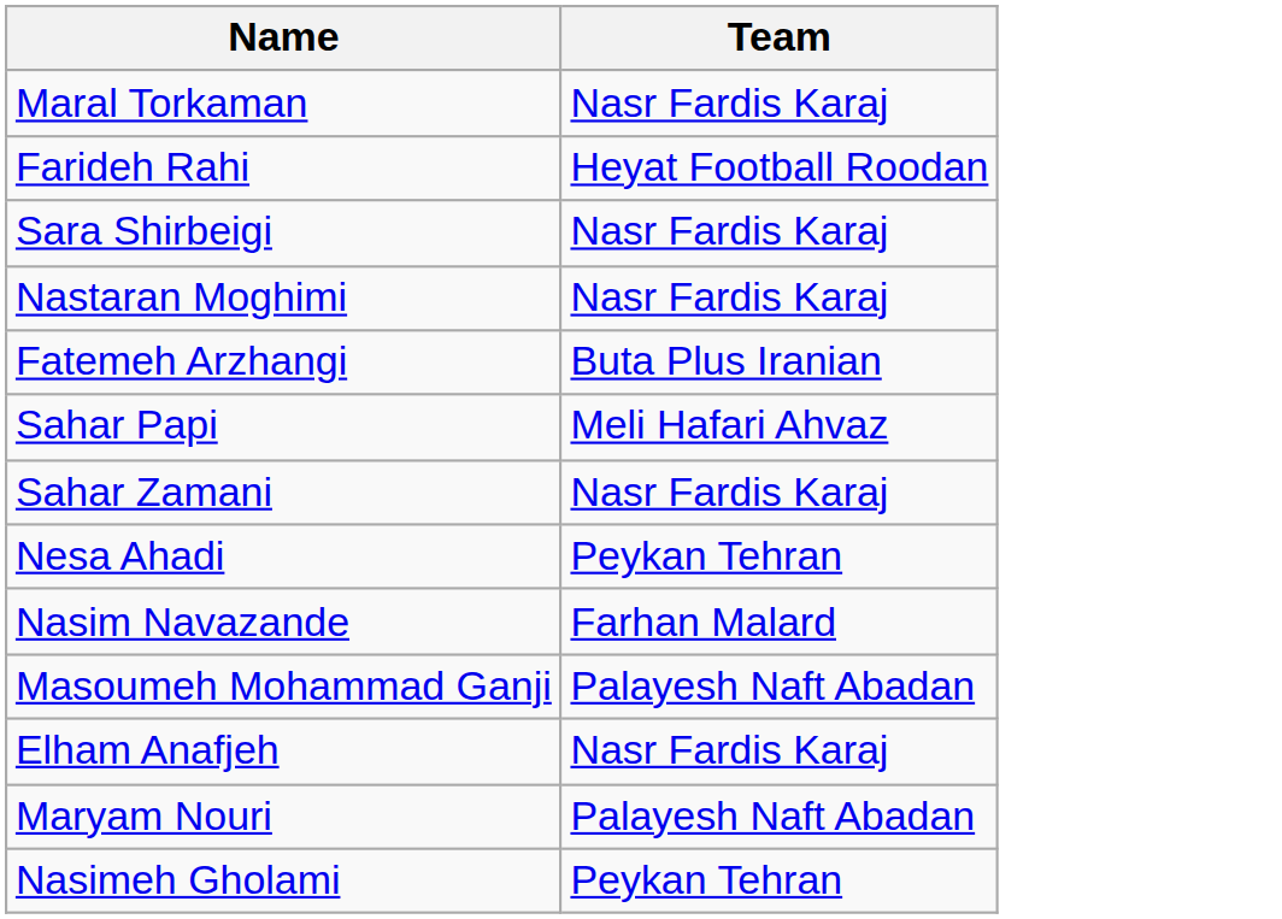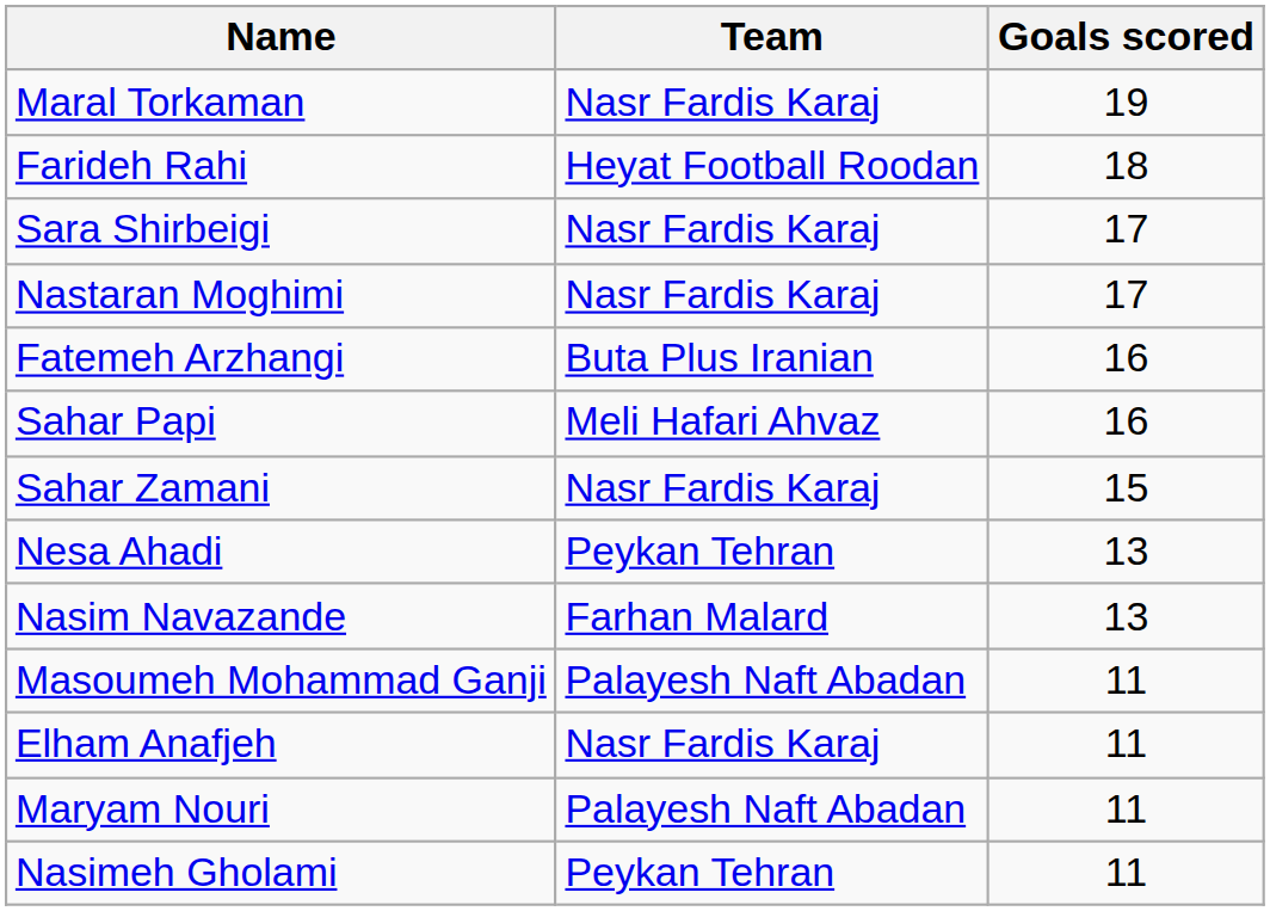 <table class="wikitable sortable">
 <tr>
 <th>Name</th>
 <th>Team</th>
+<th>Goals scored</th>
 </tr>
 <tr>
 <td><a href='#'>Maral Torkaman</a></td>
 <td><a href='#'>Nasr Fardis Karaj</a></td>
+<td align="center">19</td>
 </tr>
 <tr>
 <td><a href='#'>Farideh Rahi</a></td>
 <td><a href='#'>Heyat Football Roodan</a></td>
+<td align="center">18</td>
 </tr>
 <tr>
 <td><a href='#'>Sara Shirbeigi</a></td>
 <td><a href='#'>Nasr Fardis Karaj</a></td>
+<td align="center">17</td>
 </tr>
 <tr>
 <td><a href='#'>Nastaran Moghimi</a></td>
 <td><a href='#'>Nasr Fardis Karaj</a></td>
+<td align="center">17</td>
 </tr>
 <tr>
 <td><a href='#'>Fatemeh Arzhangi</a></td>
 <td><a href='#'>Buta Plus Iranian</a></td>
+<td align="center">16</td>
 </tr>
 <tr>
 <td><a href='#'>Sahar Papi</a></td>
 <td><a href='#'>Meli Hafari Ahvaz</a></td>
+<td align="center">16</td>
 </tr>
 <tr>
 <td><a href='#'>Sahar Zamani</a></td>
 <td><a href='#'>Nasr Fardis Karaj</a></td>
+<td align="center">15</td>
 </tr>
 <tr>
 <td><a href='#'>Nesa Ahadi</a></td>
 <td><a href='#'>Peykan Tehran</a></td>
+<td align="center">13</td>
 </tr>
 <tr>
 <td><a href='#'>Nasim Navazande</a></td>
 <td><a href='#'>Farhan Malard</a></td>
+<td align="center">13</td>
 </tr>
 <tr>
 <td><a href='#'>Masoumeh Mohammad Ganji</a></td>
 <td><a href='#'>Palayesh Naft Abadan</a></td>
+<td align="center">11</td>
 </tr>
 <tr>
 <td><a href='#'>Elham Anafjeh</a></td>
 <td><a href='#'>Nasr Fardis Karaj</a></td>
+<td align="center">11</td>
 </tr>
 <tr>
 <td><a href='#'>Maryam Nouri</a></td>
 <td><a href='#'>Palayesh Naft Abadan</a></td>
+<td align="center">11</td>
 </tr>
 <tr>
 <td><a href='#'>Nasimeh Gholami</a></td>
 <td><a href='#'>Peykan Tehran</a></td>
+<td align="center">11</td>
 </tr>
 </table>
